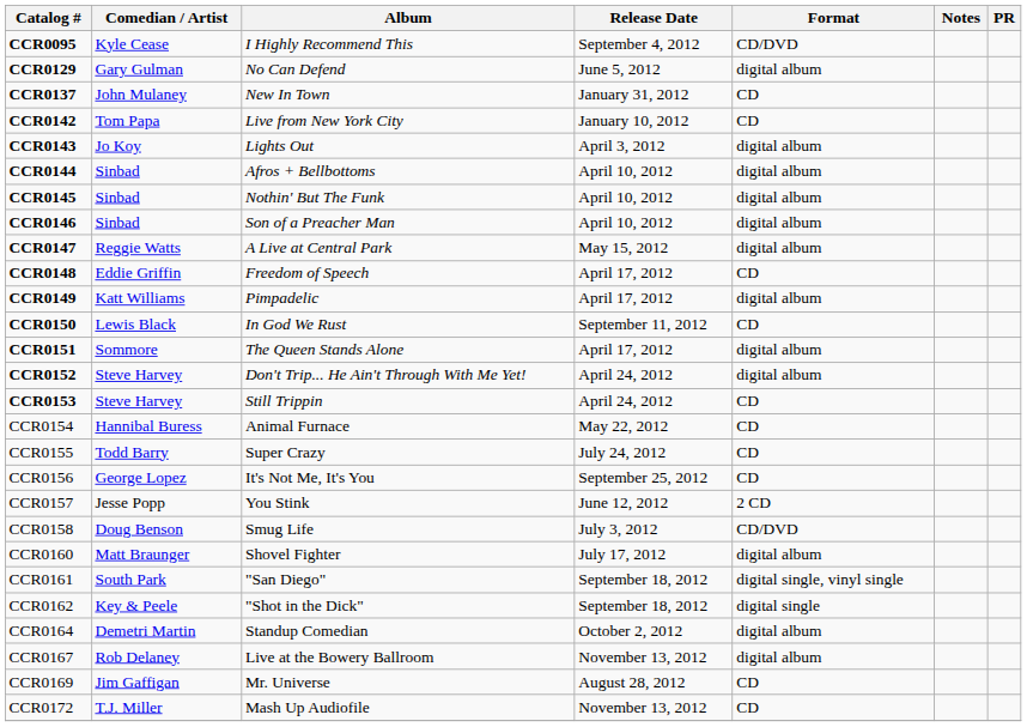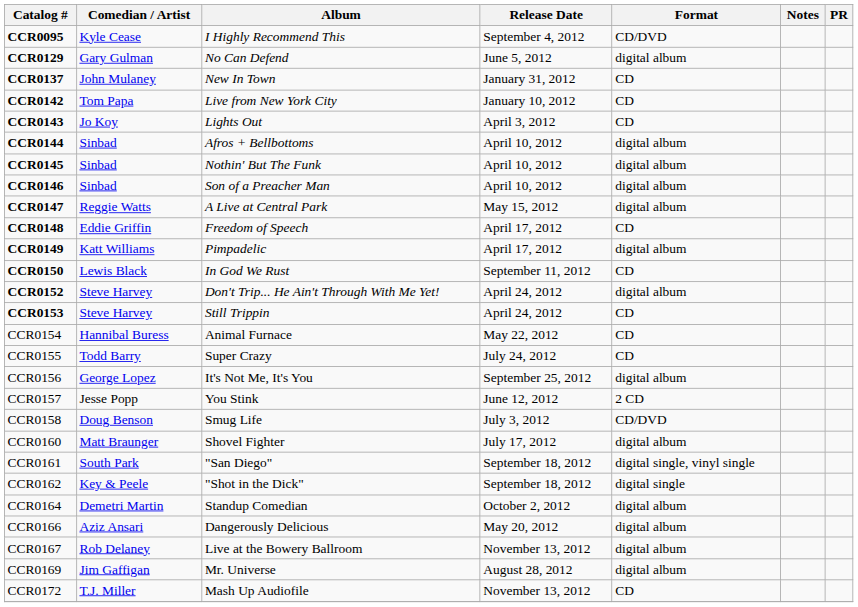 <table class="wikitable sortable" width="80%">
 <tr>
 <th scope="col" class="unsortable">Catalog #</th>
 <th scope="col" class="unsortable">Comedian / Artist</th>
 <th scope="col" class="unsortable">Album</th>
 <th scope="col" class="unsortable">Release Date</th>
 <th scope="col" class="unsortable">Format</th>
 <th scope="col" class="unsortable">Notes</th>
 <th scope="col" class="unsortable">PR</th>
 </tr>
 <tr --->
 <td><strong>CCR0095</strong></td>
 <td><a href='#'>Kyle Cease</a></td>
 <td><em>I Highly Recommend This</em></td>
 <td>September 4, 2012</td>
 <td>CD/DVD</td>
 <td></td>
 <td></td>
 </tr>
 <tr --->
 <td><strong>CCR0129</strong></td>
 <td><a href='#'>Gary Gulman</a></td>
 <td><em>No Can Defend</em></td>
 <td>June 5, 2012</td>
 <td>digital album</td>
 <td></td>
 <td></td>
 </tr>
 <tr --->
 <td><strong>CCR0137</strong></td>
 <td><a href='#'>John Mulaney</a></td>
 <td><em>New In Town</em></td>
 <td>January 31, 2012</td>
 <td>CD</td>
 <td></td>
 <td></td>
 </tr>
 <tr --->
 <td><strong>CCR0142</strong></td>
 <td><a href='#'>Tom Papa</a></td>
 <td><em>Live from New York City</em></td>
 <td>January 10, 2012</td>
 <td>CD</td>
 <td></td>
 <td></td>
 </tr>
 <tr --->
 <td><strong>CCR0143</strong></td>
 <td><a href='#'>Jo Koy</a></td>
 <td><em>Lights Out</em></td>
 <td>April 3, 2012</td>
-<td>digital album</td>
+<td>CD</td>
 <td></td>
 <td></td>
 </tr>
 <tr --->
 <td><strong>CCR0144</strong></td>
 <td><a href='#'>Sinbad</a></td>
 <td><em>Afros + Bellbottoms</em></td>
 <td>April 10, 2012</td>
 <td>digital album</td>
 <td></td>
 <td></td>
 </tr>
 <tr --->
 <td><strong>CCR0145</strong></td>
 <td><a href='#'>Sinbad</a></td>
 <td><em>Nothin' But The Funk</em></td>
 <td>April 10, 2012</td>
 <td>digital album</td>
 <td></td>
 <td></td>
 </tr>
 <tr --->
 <td><strong>CCR0146</strong></td>
 <td><a href='#'>Sinbad</a></td>
 <td><em>Son of a Preacher Man</em></td>
 <td>April 10, 2012</td>
 <td>digital album</td>
 <td></td>
 <td></td>
 </tr>
 <tr --->
 <td><strong>CCR0147</strong></td>
 <td><a href='#'>Reggie Watts</a></td>
 <td><em>A Live at Central Park</em></td>
 <td>May 15, 2012</td>
 <td>digital album</td>
 <td></td>
 <td></td>
 </tr>
 <tr --->
 <td><strong>CCR0148</strong></td>
 <td><a href='#'>Eddie Griffin</a></td>
 <td><em>Freedom of Speech</em></td>
 <td>April 17, 2012</td>
 <td>CD</td>
 <td></td>
 <td></td>
 </tr>
 <tr --->
 <td><strong>CCR0149</strong></td>
 <td><a href='#'>Katt Williams</a></td>
 <td><em>Pimpadelic</em></td>
 <td>April 17, 2012</td>
 <td>digital album</td>
 <td></td>
 <td></td>
 </tr>
 <tr --->
 <td><strong>CCR0150</strong></td>
 <td><a href='#'>Lewis Black</a></td>
 <td><em>In God We Rust</em></td>
 <td>September 11, 2012</td>
 <td>CD</td>
 <td></td>
 <td></td>
 </tr>
 <tr --->
-<td><strong>CCR0151</strong></td>
-<td><a href='#'>Sommore</a></td>
-<td><em>The Queen Stands Alone</em></td>
-<td>April 17, 2012</td>
-<td>digital album</td>
-<td></td>
-<td></td>
-</tr>
-<tr --->
 <td><strong>CCR0152</strong></td>
 <td><a href='#'>Steve Harvey</a></td>
 <td><em>Don't Trip... He Ain't Through With Me Yet!</em></td>
 <td>April 24, 2012</td>
 <td>digital album</td>
 <td></td>
 <td></td>
 </tr>
 <tr --->
 <td><strong>CCR0153</strong></td>
 <td><a href='#'>Steve Harvey</a></td>
 <td><em>Still Trippin<strong></td>
 <td>April 24, 2012</td>
 <td>CD</td>
 <td></td>
 <td></td>
 </tr>
 <tr --->
 <td></strong>CCR0154<strong></td>
 <td><a href='#'>Hannibal Buress</a></td>
 <td></em>Animal Furnace<em></td>
 <td>May 22, 2012</td>
 <td>CD</td>
 <td></td>
 <td></td>
 </tr>
 <tr --->
 <td></strong>CCR0155<strong></td>
 <td><a href='#'>Todd Barry</a></td>
 <td></em>Super Crazy<em></td>
 <td>July 24, 2012</td>
 <td>CD</td>
 <td></td>
 <td></td>
 </tr>
 <tr --->
 <td></strong>CCR0156<strong></td>
 <td><a href='#'>George Lopez</a></td>
 <td></em>It's Not Me, It's You<em></td>
 <td>September 25, 2012</td>
-<td>CD</td>
+<td>digital album</td>
 <td></td>
 <td></td>
 </tr>
 <tr --->
 <td></strong>CCR0157<strong></td>
 <td>Jesse Popp</td>
 <td></em>You Stink<em></td>
 <td>June 12, 2012</td>
 <td>2 CD</td>
 <td></td>
 <td></td>
 </tr>
 <tr --->
 <td></strong>CCR0158<strong></td>
 <td><a href='#'>Doug Benson</a></td>
 <td></em>Smug Life <em></td>
 <td>July 3, 2012</td>
 <td>CD/DVD</td>
 <td></td>
 <td></td>
 </tr>
 <tr --->
 <td></strong>CCR0160<strong></td>
 <td><a href='#'>Matt Braunger</a></td>
 <td></em>Shovel Fighter<em></td>
 <td>July 17, 2012</td>
 <td>digital album</td>
 <td></td>
 <td></td>
 </tr>
 <tr --->
 <td></strong>CCR0161<strong></td>
 <td><a href='#'>South Park</a></td>
 <td>"San Diego"</td>
 <td>September 18, 2012</td>
 <td>digital single, vinyl single</td>
 <td></td>
 <td></td>
 </tr>
 <tr --->
 <td></strong>CCR0162<strong></td>
 <td><a href='#'>Key & Peele</a></td>
 <td>"Shot in the Dick"</td>
 <td>September 18, 2012</td>
 <td>digital single</td>
 <td></td>
 <td></td>
 </tr>
 <tr --->
 <td></strong>CCR0164<strong></td>
 <td><a href='#'>Demetri Martin</a></td>
 <td></em>Standup Comedian<em></td>
 <td>October 2, 2012</td>
 <td>digital album</td>
 <td></td>
 <td></td>
 </tr>
 <tr --->
+<td></strong>CCR0166<strong></td>
+<td><a href='#'>Aziz Ansari</a></td>
+<td></em>Dangerously Delicious<em></td>
+<td>May 20, 2012</td>
+<td>digital album</td>
+<td></td>
+<td></td>
+</tr>
+<tr --->
 <td></strong>CCR0167<strong></td>
 <td><a href='#'>Rob Delaney</a></td>
 <td></em>Live at the Bowery Ballroom<em></td>
 <td>November 13, 2012</td>
 <td>digital album</td>
 <td></td>
 <td></td>
 </tr>
 <tr --->
 <td></strong>CCR0169<strong></td>
 <td><a href='#'>Jim Gaffigan</a></td>
 <td></em>Mr. Universe<em></td>
 <td>August 28, 2012</td>
-<td>CD</td>
+<td>digital album</td>
 <td></td>
 <td></td>
 </tr>
 <tr --->
 <td></strong>CCR0172<strong></td>
 <td><a href='#'>T.J. Miller</a></td>
 <td></em>Mash Up Audiofile <em></td>
 <td>November 13, 2012</td>
 <td>CD</td>
 <td></td>
 <td></td>
 </tr>
 <tr --->
 </tr>
 </table>
